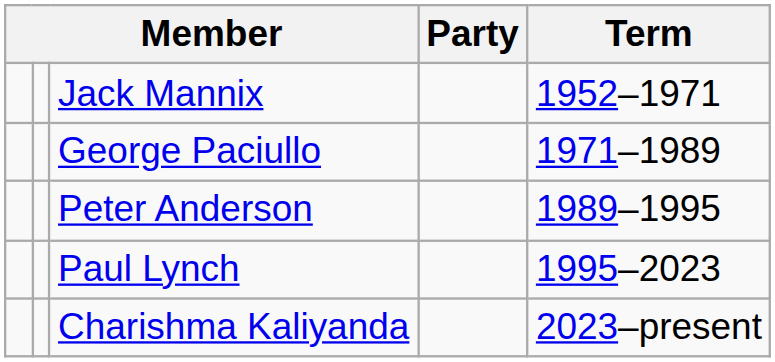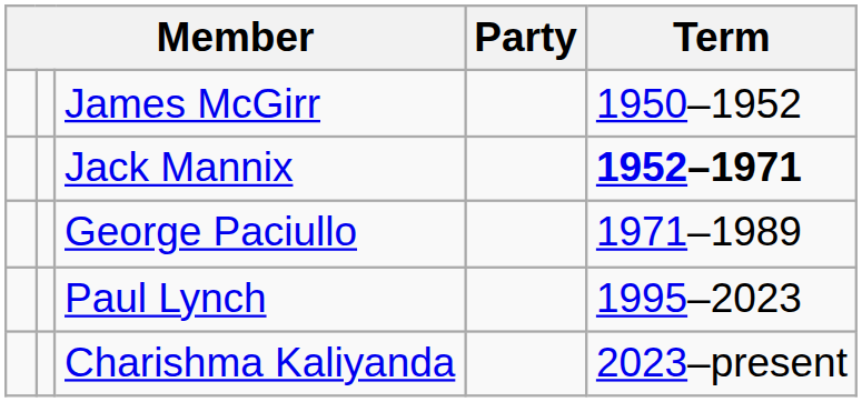 <table class="wikitable">
 <tr>
 <th colspan="3">Member</th>
 <th>Party</th>
 <th>Term</th>
 </tr>
 <tr>
 <td> </td>
 <td></td>
+<td><a href='#'>James McGirr</a></td>
+<td></td>
+<td><a href='#'>1950</a>–1952</td>
+</tr>
+<tr>
+<td> </td>
+<td></td>
 <td><a href='#'>Jack Mannix</a></td>
 <td></td>
-<td><a href='#'>1952</a>–1971</td>
+<td><strong><a href='#'>1952</a>–1971</strong></td>
 </tr>
 <tr>
 <td> </td>
 <td></td>
 <td><a href='#'>George Paciullo</a></td>
 <td></td>
 <td><a href='#'>1971</a>–1989</td>
-</tr>
-<tr>
-<td> </td>
-<td></td>
-<td><a href='#'>Peter Anderson</a></td>
-<td></td>
-<td><a href='#'>1989</a>–1995</td>
 </tr>
 <tr>
 <td> </td>
 <td></td>
 <td><a href='#'>Paul Lynch</a></td>
 <td></td>
 <td><a href='#'>1995</a>–2023</td>
 </tr>
 <tr>
 <td> </td>
 <td></td>
 <td><a href='#'>Charishma Kaliyanda</a></td>
 <td></td>
 <td><a href='#'>2023</a>–present</td>
 </tr>
 </table>
